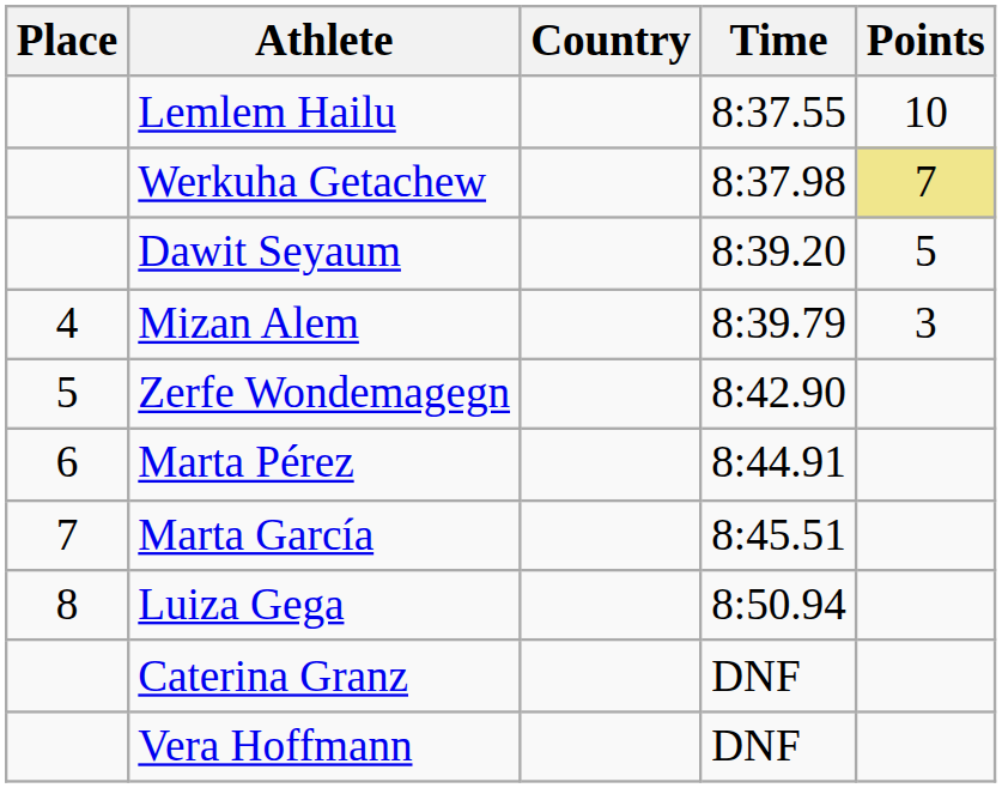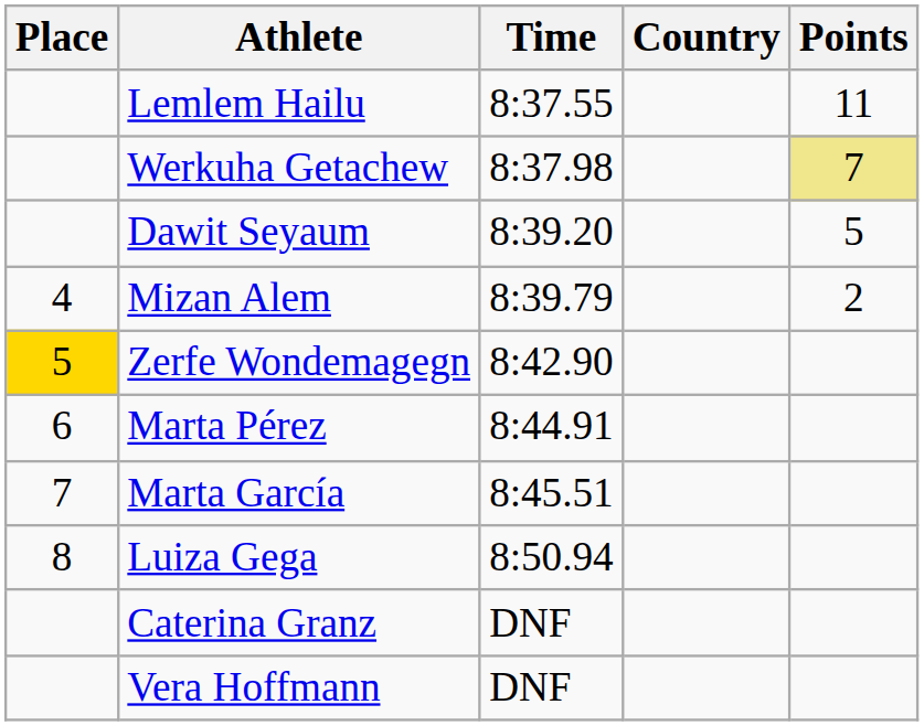 <table class="wikitable">
 <tr>
 <th>Place</th>
 <th>Athlete</th>
+<th>Time</th>
 <th>Country</th>
-<th>Time</th>
 <th>Points</th>
 </tr>
 <tr>
 <td align=center></td>
 <td><a href='#'>Lemlem Hailu</a></td>
+<td>8:37.55</td>
 <td></td>
-<td>8:37.55</td>
-<td align=center>10</td>
+<td align=center>11</td>
 </tr>
 <tr>
 <td align=center></td>
 <td><a href='#'>Werkuha Getachew</a></td>
+<td>8:37.98</td>
 <td></td>
-<td>8:37.98</td>
 <td align=center style="background: khaki;">7</td>
 </tr>
 <tr>
 <td align=center></td>
 <td><a href='#'>Dawit Seyaum</a></td>
+<td>8:39.20</td>
 <td></td>
-<td>8:39.20</td>
 <td align=center>5</td>
 </tr>
 <tr>
 <td align=center>4</td>
 <td><a href='#'>Mizan Alem</a></td>
+<td>8:39.79</td>
 <td></td>
-<td>8:39.79</td>
-<td align=center>3</td>
+<td align=center>2</td>
 </tr>
 <tr>
-<td align=center>5</td>
+<td align=center style="background: gold;">5</td>
 <td><a href='#'>Zerfe Wondemagegn</a></td>
+<td>8:42.90</td>
 <td></td>
-<td>8:42.90</td>
 <td align=center></td>
 </tr>
 <tr>
 <td align=center>6</td>
 <td><a href='#'>Marta Pérez</a></td>
+<td>8:44.91</td>
 <td></td>
-<td>8:44.91</td>
 <td align=center></td>
 </tr>
 <tr>
 <td align=center>7</td>
 <td><a href='#'>Marta García</a></td>
+<td>8:45.51</td>
 <td></td>
-<td>8:45.51</td>
 <td align=center></td>
 </tr>
 <tr>
 <td align=center>8</td>
 <td><a href='#'>Luiza Gega</a></td>
+<td>8:50.94</td>
 <td></td>
-<td>8:50.94</td>
 <td align=center></td>
 </tr>
 <tr>
 <td align=center></td>
 <td><a href='#'>Caterina Granz</a></td>
+<td>DNF</td>
 <td></td>
-<td>DNF</td>
 <td align=center></td>
 </tr>
 <tr>
 <td align=center></td>
 <td><a href='#'>Vera Hoffmann</a></td>
+<td>DNF</td>
 <td></td>
-<td>DNF</td>
 <td align=center></td>
 </tr>
 </table>
